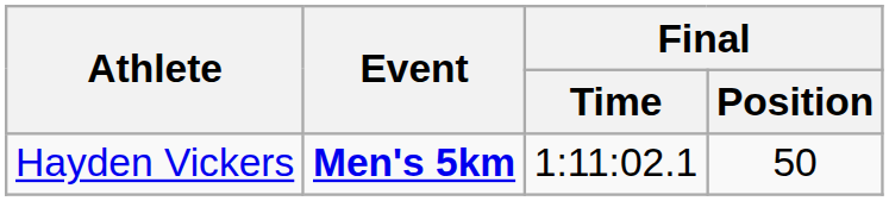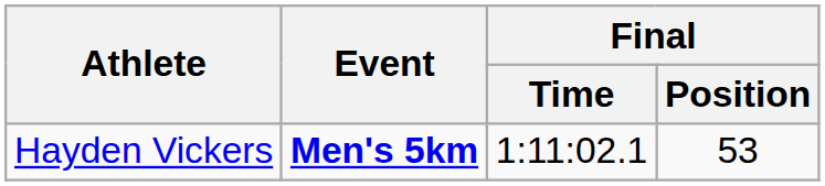 <table class="wikitable" border="1" style="font-size:90%">
 <tr>
 <th rowspan=2>Athlete</th>
 <th rowspan=2>Event</th>
 <th colspan=2>Final</th>
 </tr>
 <tr>
 <th>Time</th>
 <th>Position</th>
 </tr>
 <tr>
 <td rowspan=1><a href='#'>Hayden Vickers</a></td>
 <td><strong><a href='#'>Men's 5km</a></strong></td>
 <td align=center>1:11:02.1</td>
-<td align=center>50</td>
+<td align=center>53</td>
 </tr>
 </table>
